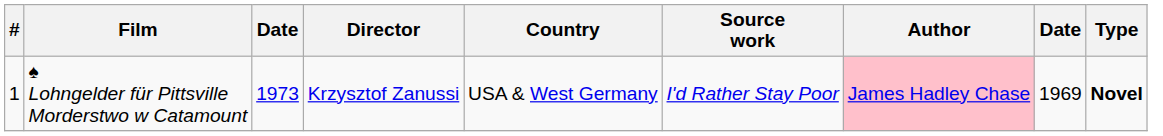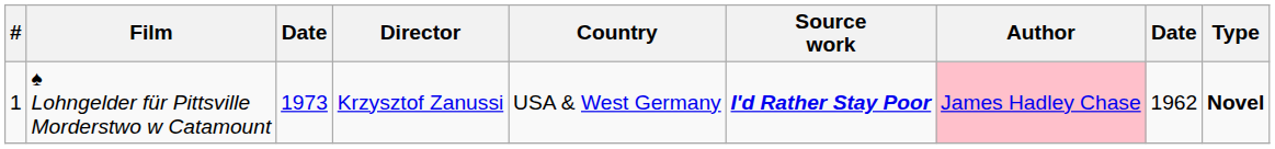 <table class="wikitable">
 <tr>
 <th>#</th>
 <th>Film</th>
 <th>Date</th>
 <th>Director</th>
 <th>Country</th>
 <th>Source<br>work</th>
 <th>Author</th>
 <th>Date</th>
 <th>Type</th>
 </tr>
 <tr>
 <td>1</td>
 <td><em></em> ♠<br><em>Lohngelder für Pittsville</em><br><em>Morderstwo w Catamount</em></td>
 <td><a href='#'>1973</a></td>
 <td><a href='#'>Krzysztof Zanussi</a></td>
 <td>USA & <a href='#'>West Germany</a></td>
-<td><em><a href='#'>I'd Rather Stay Poor</a></em></td>
+<td><strong><em><a href='#'>I'd Rather Stay Poor</a></em></strong></td>
 <td style="background: pink;"><a href='#'>James Hadley Chase</a></td>
-<td>1969</td>
+<td>1962</td>
 <td><strong>Novel</strong></td>
 </tr>
 <tr>
 </tr>
 </table>
